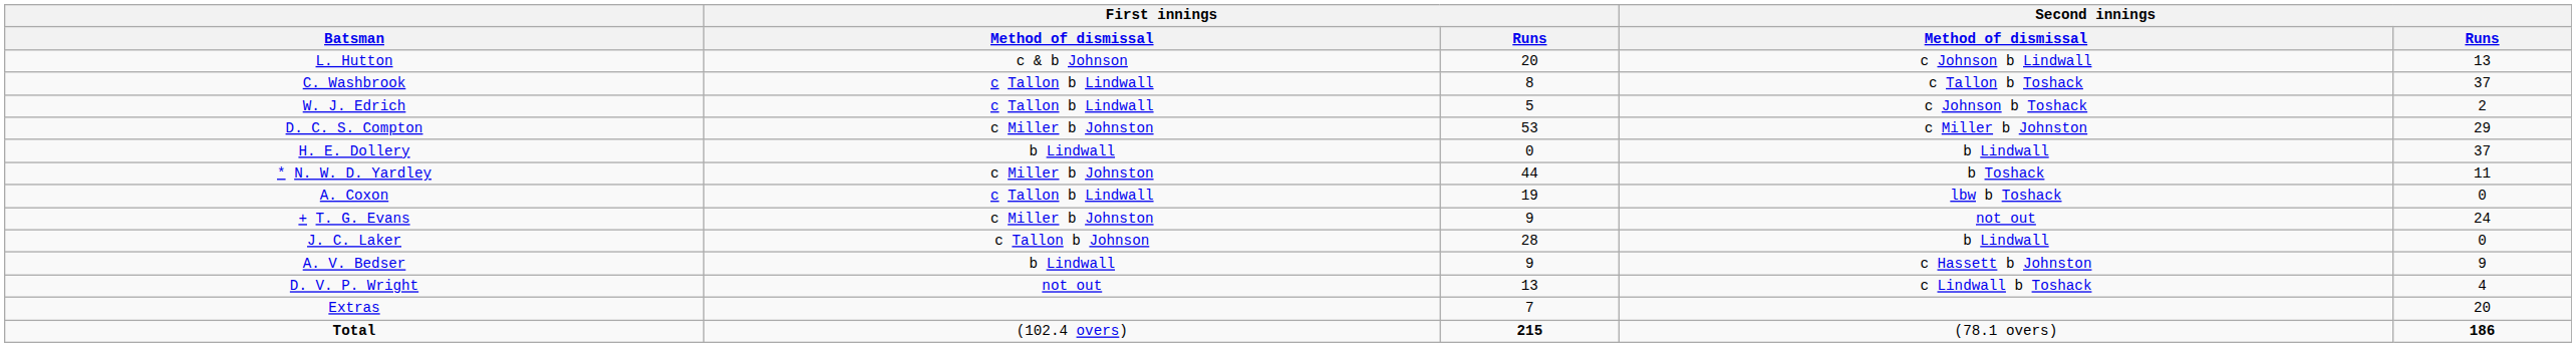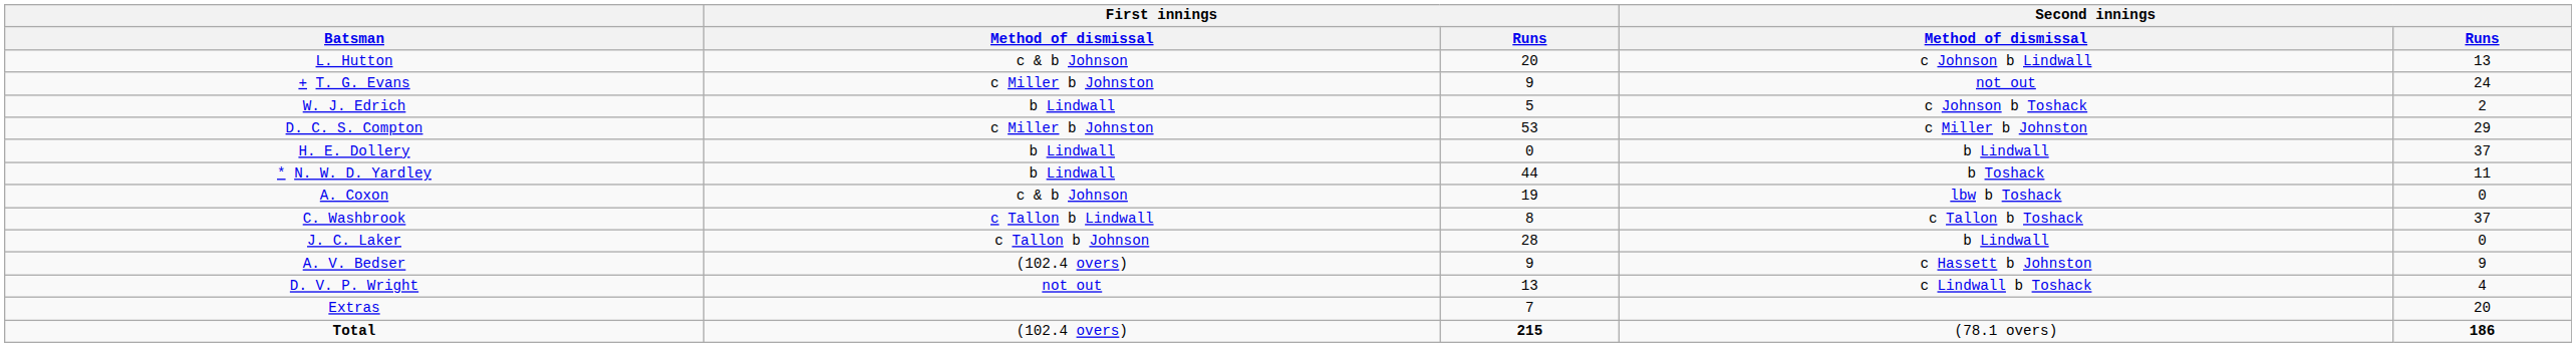 <table class="wikitable" style="font-size: 85%; text-align: center; width: 100%;">
 <tr>
 <th colspan="1"></th>
 <th colspan="2">First innings</th>
 <th colspan="2">Second innings</th>
 </tr>
 <tr>
 <th><a href='#'>Batsman</a></th>
 <th><a href='#'>Method of dismissal</a></th>
 <th><a href='#'>Runs</a></th>
 <th><a href='#'>Method of dismissal</a></th>
 <th><a href='#'>Runs</a></th>
 </tr>
 <tr>
 <td><a href='#'>L. Hutton</a></td>
 <td>c & b <a href='#'>Johnson</a></td>
 <td>20</td>
 <td>c <a href='#'>Johnson</a> b <a href='#'>Lindwall</a></td>
 <td>13</td>
 </tr>
 <tr>
-<td><a href='#'>C. Washbrook</a></td>
-<td><a href='#'>c</a> <a href='#'>Tallon</a> b <a href='#'>Lindwall</a></td>
-<td>8</td>
-<td>c <a href='#'>Tallon</a> b <a href='#'>Toshack</a></td>
-<td>37</td>
+<td><a href='#'>+</a> <a href='#'>T. G. Evans</a></td>
+<td>c <a href='#'>Miller</a> b <a href='#'>Johnston</a></td>
+<td>9</td>
+<td><a href='#'>not out</a></td>
+<td>24</td>
 </tr>
 <tr>
 <td><a href='#'>W. J. Edrich</a></td>
-<td><a href='#'>c</a> <a href='#'>Tallon</a> b <a href='#'>Lindwall</a></td>
+<td>b <a href='#'>Lindwall</a></td>
 <td>5</td>
 <td>c <a href='#'>Johnson</a> b <a href='#'>Toshack</a></td>
 <td>2</td>
 </tr>
 <tr>
 <td><a href='#'>D. C. S. Compton</a></td>
 <td>c <a href='#'>Miller</a> b <a href='#'>Johnston</a></td>
 <td>53</td>
 <td>c <a href='#'>Miller</a> b <a href='#'>Johnston</a></td>
 <td>29</td>
 </tr>
 <tr>
 <td><a href='#'>H. E. Dollery</a></td>
 <td>b <a href='#'>Lindwall</a></td>
 <td>0</td>
 <td>b <a href='#'>Lindwall</a></td>
 <td>37</td>
 </tr>
 <tr>
 <td><a href='#'>*</a> <a href='#'>N. W. D. Yardley</a></td>
-<td>c <a href='#'>Miller</a> b <a href='#'>Johnston</a></td>
+<td>b <a href='#'>Lindwall</a></td>
 <td>44</td>
 <td>b <a href='#'>Toshack</a></td>
 <td>11</td>
 </tr>
 <tr>
 <td><a href='#'>A. Coxon</a></td>
-<td><a href='#'>c</a> <a href='#'>Tallon</a> b <a href='#'>Lindwall</a></td>
+<td>c & b <a href='#'>Johnson</a></td>
 <td>19</td>
 <td><a href='#'>lbw</a> b <a href='#'>Toshack</a></td>
 <td>0</td>
 </tr>
 <tr>
-<td><a href='#'>+</a> <a href='#'>T. G. Evans</a></td>
-<td>c <a href='#'>Miller</a> b <a href='#'>Johnston</a></td>
-<td>9</td>
-<td><a href='#'>not out</a></td>
-<td>24</td>
+<td><a href='#'>C. Washbrook</a></td>
+<td><a href='#'>c</a> <a href='#'>Tallon</a> b <a href='#'>Lindwall</a></td>
+<td>8</td>
+<td>c <a href='#'>Tallon</a> b <a href='#'>Toshack</a></td>
+<td>37</td>
 </tr>
 <tr>
 <td><a href='#'>J. C. Laker</a></td>
 <td>c <a href='#'>Tallon</a> b <a href='#'>Johnson</a></td>
 <td>28</td>
 <td>b <a href='#'>Lindwall</a></td>
 <td>0</td>
 </tr>
 <tr>
 <td><a href='#'>A. V. Bedser</a></td>
-<td>b <a href='#'>Lindwall</a></td>
+<td>(102.4 <a href='#'>overs</a>)</td>
 <td>9</td>
 <td>c <a href='#'>Hassett</a> b <a href='#'>Johnston</a></td>
 <td>9</td>
 </tr>
 <tr>
 <td><a href='#'>D. V. P. Wright</a></td>
 <td><a href='#'>not out</a></td>
 <td>13</td>
 <td>c <a href='#'>Lindwall</a> b <a href='#'>Toshack</a></td>
 <td>4</td>
 </tr>
 <tr>
 <td><a href='#'>Extras</a></td>
 <td></td>
 <td>7</td>
 <td></td>
 <td>20</td>
 </tr>
 <tr>
 <td><strong>Total</strong></td>
 <td>(102.4 <a href='#'>overs</a>)</td>
 <td><strong>215</strong></td>
 <td>(78.1 overs)</td>
 <td><strong>186</strong></td>
 </tr>
 </table>
